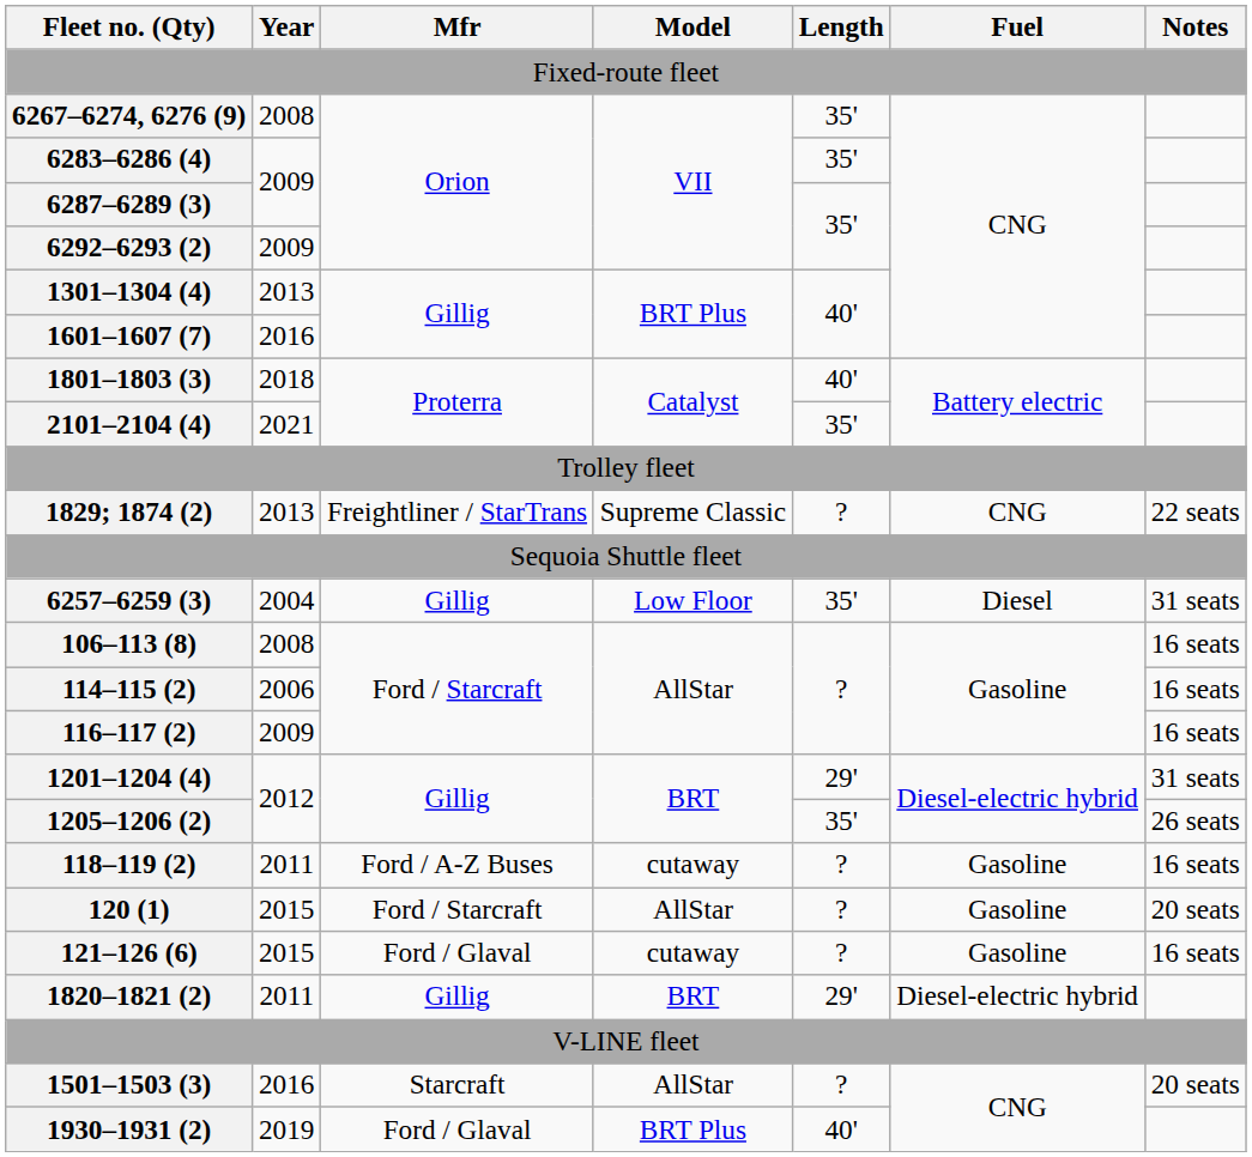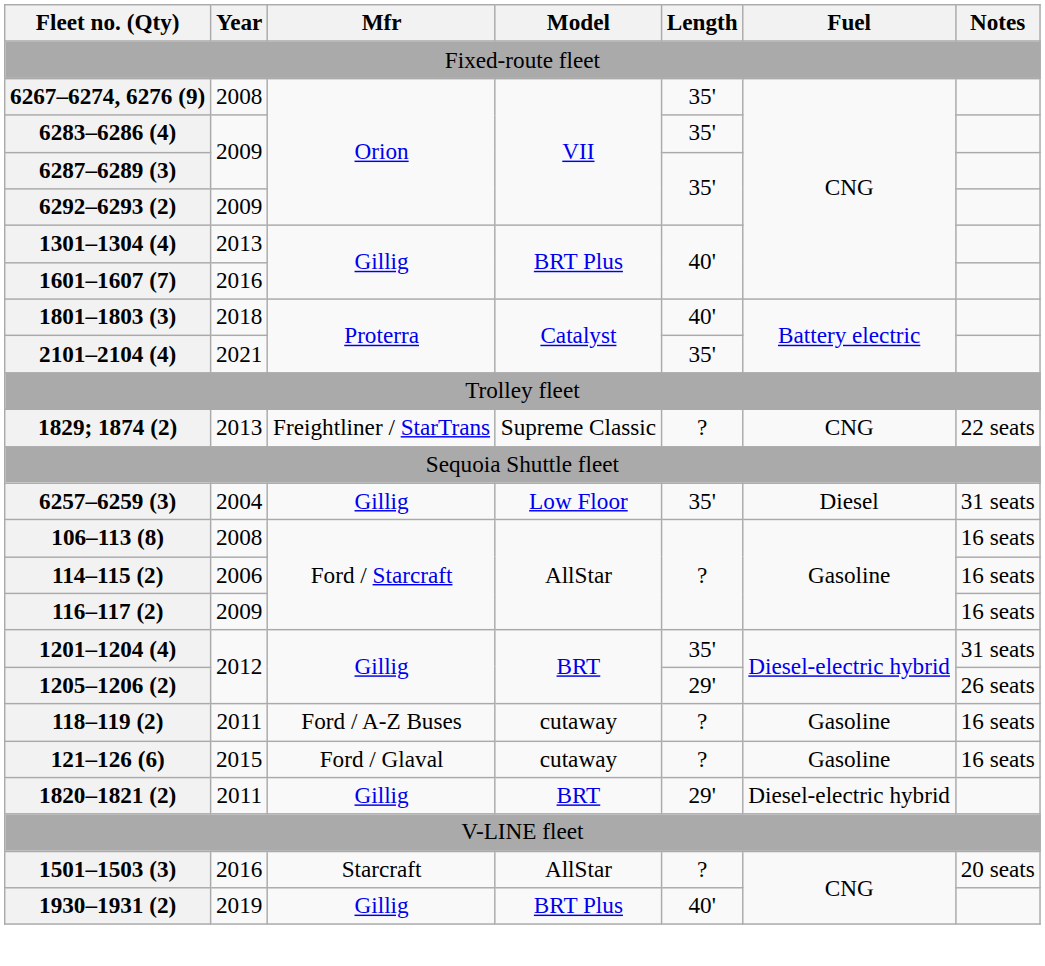 <table class="wikitable sortable" style="font-size:100%;text-align:center">
 <tr>
 <th>Fleet no. (Qty)</th>
 <th>Year</th>
 <th>Mfr</th>
 <th>Model</th>
 <th>Length</th>
 <th>Fuel</th>
 <th class="unsortable">Notes</th>
 </tr>
 <tr>
 <td colspan=7 style="background:#aaa">Fixed-route fleet</td>
 </tr>
 <tr>
 <th>6267–6274, 6276 (9)</th>
 <td>2008</td>
 <td rowspan="4"><a href='#'>Orion</a></td>
 <td rowspan="4"><a href='#'>VII</a></td>
 <td>35'</td>
 <td rowspan="6">CNG</td>
 <td style="text-align:left"></td>
 </tr>
 <tr>
 <th>6283–6286 (4)</th>
 <td rowspan=2>2009</td>
 <td>35'</td>
 <td style="text-align:left"></td>
 </tr>
 <tr>
 <th>6287–6289 (3)</th>
 <td rowspan=2>35'</td>
 <td style="text-align:left"></td>
 </tr>
 <tr>
 <th>6292–6293 (2)</th>
 <td>2009</td>
 <td style="text-align:left"></td>
 </tr>
 <tr>
 <th>1301–1304 (4)</th>
 <td>2013</td>
 <td rowspan=2><a href='#'>Gillig</a></td>
 <td rowspan=2><a href='#'>BRT Plus</a></td>
 <td rowspan="2">40'</td>
 <td style="text-align:left"></td>
 </tr>
 <tr>
 <th>1601–1607 (7)</th>
 <td>2016</td>
 <td style="text-align:left"></td>
 </tr>
 <tr>
 <th>1801–1803 (3)</th>
 <td>2018</td>
 <td rowspan="2"><a href='#'>Proterra</a></td>
 <td rowspan="2"><a href='#'>Catalyst</a></td>
 <td>40'</td>
 <td rowspan="2"><a href='#'>Battery electric</a></td>
 <td style="text-align:left"></td>
 </tr>
 <tr>
 <th>2101–2104 (4)</th>
 <td>2021</td>
 <td>35'</td>
 <td></td>
 </tr>
 <tr>
 <td colspan=7 style="background:#aaa">Trolley fleet</td>
 </tr>
 <tr>
 <th>1829; 1874 (2)</th>
 <td>2013</td>
 <td>Freightliner / <a href='#'>StarTrans</a></td>
 <td>Supreme Classic</td>
 <td>?</td>
 <td>CNG</td>
 <td style="text-align:left">22 seats</td>
 </tr>
 <tr>
 <td colspan=7 style="background:#aaa">Sequoia Shuttle fleet</td>
 </tr>
 <tr>
 <th>6257–6259 (3)</th>
 <td>2004</td>
 <td><a href='#'>Gillig</a></td>
 <td><a href='#'>Low Floor</a></td>
 <td>35'</td>
 <td>Diesel</td>
 <td>31 seats</td>
 </tr>
 <tr>
 <th>106–113 (8)</th>
 <td>2008</td>
 <td rowspan="3">Ford / <a href='#'>Starcraft</a></td>
 <td rowspan="3">AllStar</td>
 <td rowspan="3">?</td>
 <td rowspan="3">Gasoline</td>
 <td style="text-align:left">16 seats</td>
 </tr>
 <tr>
 <th>114–115 (2)</th>
 <td>2006</td>
 <td style="text-align:left">16 seats</td>
 </tr>
 <tr>
 <th>116–117 (2)</th>
 <td>2009</td>
 <td style="text-align:left">16 seats</td>
 </tr>
 <tr>
 <th>1201–1204 (4)</th>
 <td rowspan="2">2012</td>
 <td rowspan="2"><a href='#'>Gillig</a></td>
 <td rowspan="2"><a href='#'>BRT</a></td>
-<td>29'</td>
+<td>35'</td>
 <td rowspan="2"><a href='#'>Diesel-electric hybrid</a></td>
 <td style="text-align:left">31 seats</td>
 </tr>
 <tr>
 <th>1205–1206 (2)</th>
-<td>35'</td>
+<td>29'</td>
 <td style="text-align:left">26 seats</td>
 </tr>
 <tr>
 <th>118–119 (2)</th>
 <td>2011</td>
 <td>Ford / A-Z Buses</td>
 <td>cutaway</td>
 <td>?</td>
 <td>Gasoline</td>
 <td style="text-align:left">16 seats</td>
-</tr>
-<tr>
-<th>120 (1)</th>
-<td>2015</td>
-<td>Ford / Starcraft</td>
-<td>AllStar</td>
-<td>?</td>
-<td>Gasoline</td>
-<td style="text-align:left">20 seats</td>
 </tr>
 <tr>
 <th>121–126 (6)</th>
 <td>2015</td>
 <td>Ford / Glaval</td>
 <td>cutaway</td>
 <td>?</td>
 <td>Gasoline</td>
 <td style="text-align:left">16 seats</td>
 </tr>
 <tr>
 <th>1820–1821 (2)</th>
 <td>2011</td>
 <td><a href='#'>Gillig</a></td>
 <td><a href='#'>BRT</a></td>
 <td>29'</td>
 <td>Diesel-electric hybrid</td>
 <td></td>
 </tr>
 <tr>
 <td colspan=7 style="background:#aaa">V-LINE fleet</td>
 </tr>
 <tr>
 <th>1501–1503 (3)</th>
 <td>2016</td>
 <td>Starcraft</td>
 <td>AllStar</td>
 <td>?</td>
 <td rowspan=2>CNG</td>
 <td style="text-align:left">20 seats</td>
 </tr>
 <tr>
 <th>1930–1931 (2)</th>
 <td>2019</td>
-<td>Ford / Glaval</td>
+<td><a href='#'>Gillig</a></td>
 <td><a href='#'>BRT Plus</a></td>
 <td>40'</td>
 <td style="text-align:left"></td>
 </tr>
 </table>
